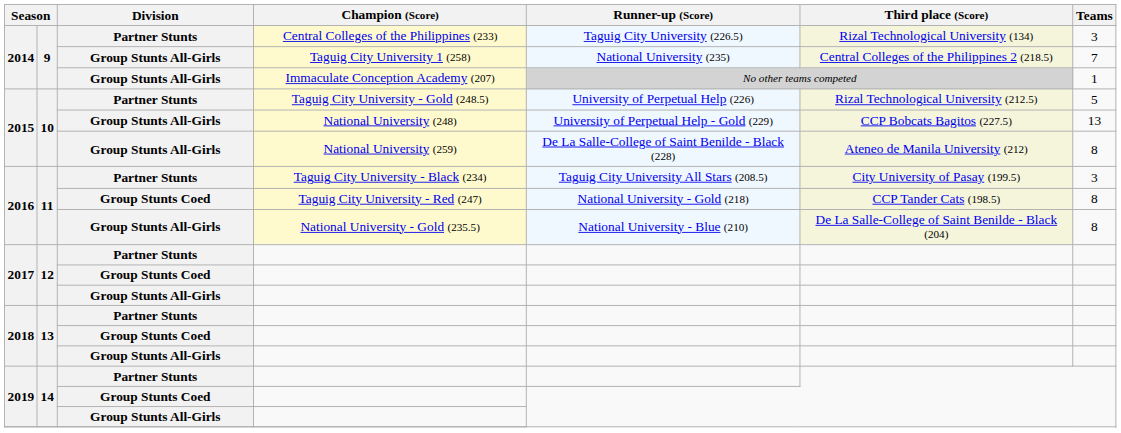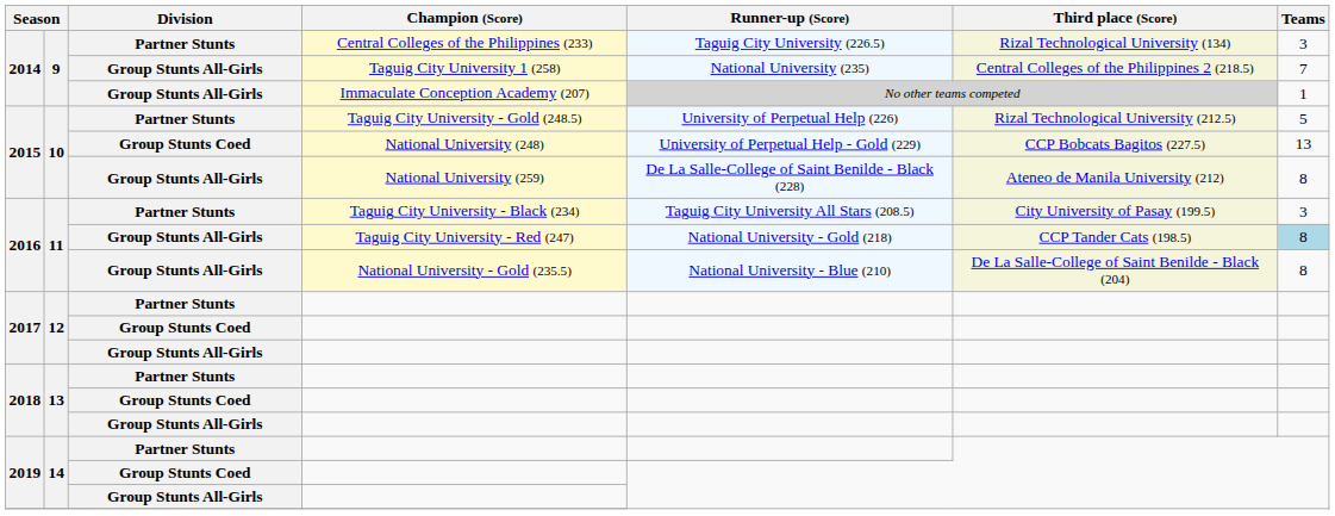 <table class="wikitable sortable" style="text-align:center; font-size:95%; line-height:16px; width:100%;">
 <tr>
 <th colspan="2" style="width:03%;">Season</th>
 <th style="width:18%;">Division</th>
 <th style="width:25%;">Champion <small>(Score)</small></th>
 <th style="width:25%;">Runner-up <small>(Score)</small></th>
 <th style="width:25%;">Third place <small>(Score)</small></th>
 <th style="width:03%;">Teams</th>
 </tr>
 <tr>
 <th rowspan="3">2014</th>
 <th rowspan="3">9</th>
 <th>Partner Stunts</th>
 <td style="background:#FFFACD;"><a href='#'>Central Colleges of the Philippines</a> <small>(233)</small></td>
 <td style="background:#F0F8FF;"><a href='#'>Taguig City University</a> <small>(226.5)</small></td>
 <td style="background:#F5F5DC;"><a href='#'>Rizal Technological University</a> <small>(134)</small></td>
 <td>3</td>
 </tr>
 <tr>
 <th>Group Stunts All-Girls</th>
 <td style="background:#FFFACD;"><a href='#'>Taguig City University 1</a> <small>(258)</small></td>
 <td style="background:#F0F8FF;"><a href='#'>National University</a> <small>(235)</small></td>
 <td style="background:#F5F5DC;"><a href='#'>Central Colleges of the Philippines 2</a> <small>(218.5)</small></td>
 <td>7</td>
 </tr>
 <tr>
 <th>Group Stunts All-Girls</th>
 <td style="background:#FFFACD;"><a href='#'>Immaculate Conception Academy</a> <small>(207)</small></td>
 <td colspan="2" style="background:lightgrey;"><em><small>No other teams competed</small></em></td>
 <td>1</td>
 </tr>
 <tr>
 <th rowspan="3">2015</th>
 <th rowspan="3">10</th>
 <th>Partner Stunts</th>
 <td style="background:#FFFACD;"><a href='#'>Taguig City University - Gold</a> <small>(248.5)</small></td>
 <td style="background:#F0F8FF;"><a href='#'>University of Perpetual Help</a> <small>(226)</small></td>
 <td style="background:#F5F5DC;"><a href='#'>Rizal Technological University</a> <small>(212.5)</small></td>
 <td>5</td>
 </tr>
 <tr>
-<th>Group Stunts All-Girls</th>
+<th>Group Stunts Coed</th>
 <td style="background:#FFFACD;"><a href='#'>National University</a> <small>(248)</small></td>
 <td style="background:#F0F8FF;"><a href='#'>University of Perpetual Help - Gold</a> <small>(229)</small></td>
 <td style="background:#F5F5DC;"><a href='#'>CCP Bobcats Bagitos</a> <small>(227.5)</small></td>
 <td>13</td>
 </tr>
 <tr>
 <th>Group Stunts All-Girls</th>
 <td style="background:#FFFACD;"><a href='#'>National University</a> <small>(259)</small></td>
 <td style="background:#F0F8FF;"><a href='#'>De La Salle-College of Saint Benilde - Black</a> <small>(228)</small></td>
 <td style="background:#F5F5DC;"><a href='#'>Ateneo de Manila University</a> <small>(212)</small></td>
 <td>8</td>
 </tr>
 <tr>
 <th rowspan="3">2016</th>
 <th rowspan="3">11</th>
 <th>Partner Stunts</th>
 <td style="background:#FFFACD;"><a href='#'>Taguig City University - Black</a> <small>(234)</small></td>
 <td style="background:#F0F8FF;"><a href='#'>Taguig City University All Stars</a> <small>(208.5)</small></td>
 <td style="background:#F5F5DC;"><a href='#'>City University of Pasay</a> <small>(199.5)</small></td>
 <td>3</td>
 </tr>
 <tr>
-<th>Group Stunts Coed</th>
+<th>Group Stunts All-Girls</th>
 <td style="background:#FFFACD;"><a href='#'>Taguig City University - Red</a> <small>(247)</small></td>
 <td style="background:#F0F8FF;"><a href='#'>National University - Gold</a> <small>(218)</small></td>
 <td style="background:#F5F5DC;"><a href='#'>CCP Tander Cats</a> <small>(198.5)</small></td>
-<td>8</td>
+<td style="background: lightblue;">8</td>
 </tr>
 <tr>
 <th>Group Stunts All-Girls</th>
 <td style="background:#FFFACD;"><a href='#'>National University - Gold</a> <small>(235.5)</small></td>
 <td style="background:#F0F8FF;"><a href='#'>National University - Blue</a> <small>(210)</small></td>
 <td style="background:#F5F5DC;"><a href='#'>De La Salle-College of Saint Benilde - Black</a> <small>(204)</small></td>
 <td>8</td>
 </tr>
 <tr>
 <th rowspan="3">2017</th>
 <th rowspan="3">12</th>
 <th>Partner Stunts</th>
 <td></td>
 <td></td>
 <td></td>
 <td></td>
 </tr>
 <tr>
 <th>Group Stunts Coed</th>
 <td></td>
 <td></td>
 <td></td>
 <td></td>
 </tr>
 <tr>
 <th>Group Stunts All-Girls</th>
 <td></td>
 <td></td>
 <td></td>
 <td></td>
 </tr>
 <tr>
 <th rowspan="3">2018</th>
 <th rowspan="3">13</th>
 <th>Partner Stunts</th>
 <td></td>
 <td></td>
 <td></td>
 <td></td>
 </tr>
 <tr>
 <th>Group Stunts Coed</th>
 <td></td>
 <td></td>
 <td></td>
 <td></td>
 </tr>
 <tr>
 <th>Group Stunts All-Girls</th>
 <td></td>
 <td></td>
 <td></td>
 <td></td>
 </tr>
 <tr>
 <th rowspan="3">2019</th>
 <th rowspan="3">14</th>
 <th>Partner Stunts</th>
 <td></td>
 <td></td>
 </tr>
 <tr>
 <th>Group Stunts Coed</th>
 <td></td>
 </tr>
 <tr>
 <th>Group Stunts All-Girls</th>
 <td></td>
 </tr>
 <tr>
 </tr>
 </table>
